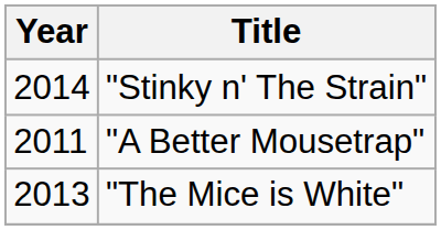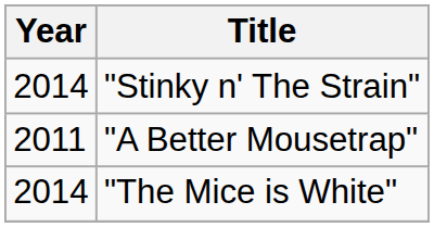 <table class="wikitable sortable">
 <tr>
 <th>Year</th>
 <th>Title</th>
 </tr>
 <tr>
 <td>2014</td>
 <td>"Stinky n' The Strain"</td>
 </tr>
 <tr>
 <td>2011</td>
 <td>"A Better Mousetrap"</td>
 </tr>
 <tr>
-<td>2013</td>
+<td>2014</td>
 <td>"The Mice is White"</td>
 </tr>
 <tr>
 </tr>
 </table>
